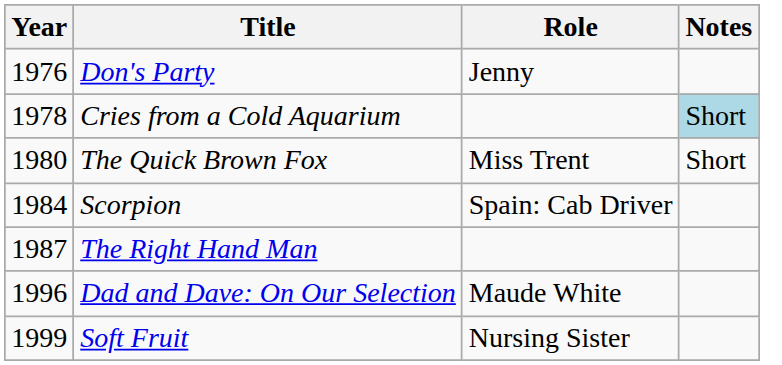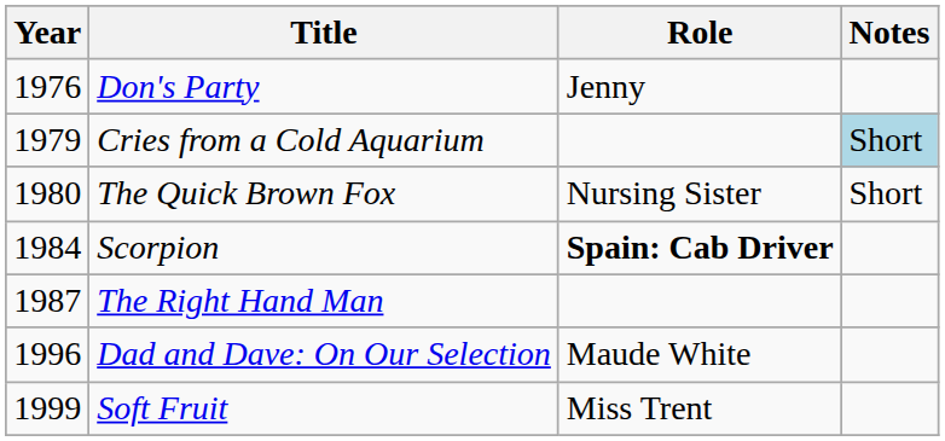 <table class="wikitable">
 <tr>
 <th>Year</th>
 <th>Title</th>
 <th>Role</th>
 <th>Notes</th>
 </tr>
 <tr>
 <td>1976</td>
 <td><em><a href='#'>Don's Party</a></em></td>
 <td>Jenny</td>
 <td></td>
 </tr>
 <tr>
-<td>1978</td>
+<td>1979</td>
 <td><em>Cries from a Cold Aquarium</em></td>
 <td></td>
 <td style="background: lightblue;">Short</td>
 </tr>
 <tr>
 <td>1980</td>
 <td><em>The Quick Brown Fox</em></td>
-<td>Miss Trent</td>
+<td>Nursing Sister</td>
 <td>Short</td>
 </tr>
 <tr>
 <td>1984</td>
 <td><em>Scorpion</em></td>
-<td>Spain: Cab Driver</td>
+<td><strong>Spain: Cab Driver</strong></td>
 <td></td>
 </tr>
 <tr>
 <td>1987</td>
 <td><em><a href='#'>The Right Hand Man</a></em></td>
 <td></td>
 <td></td>
 </tr>
 <tr>
 <td>1996</td>
 <td><em><a href='#'>Dad and Dave: On Our Selection</a></em></td>
 <td>Maude White</td>
 <td></td>
 </tr>
 <tr>
 <td>1999</td>
 <td><em><a href='#'>Soft Fruit</a></em></td>
-<td>Nursing Sister</td>
+<td>Miss Trent</td>
 <td></td>
 </tr>
 </table>
